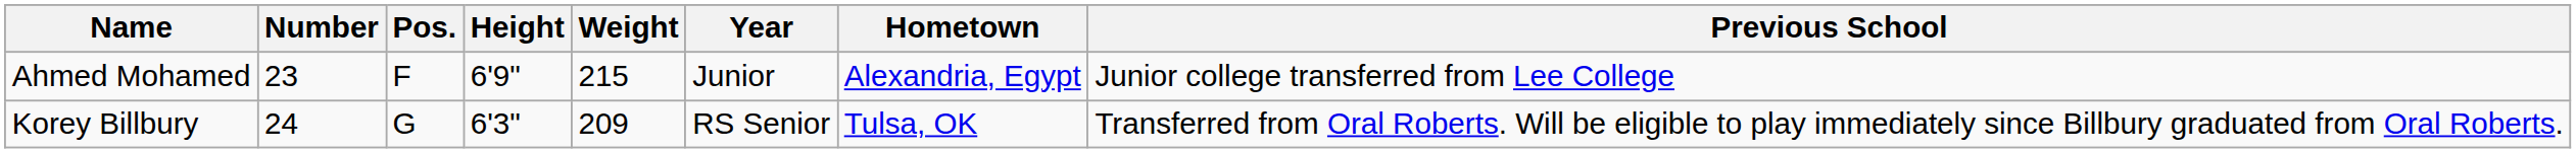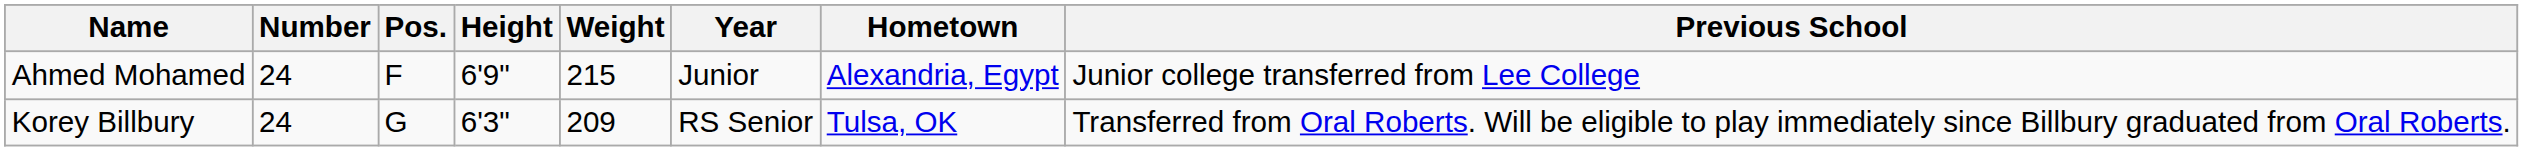 <table class="wikitable sortable" border="1">
 <tr>
 <th>Name</th>
 <th>Number</th>
 <th>Pos.</th>
 <th>Height</th>
 <th>Weight</th>
 <th>Year</th>
 <th>Hometown</th>
 <th class="unsortable">Previous School</th>
 </tr>
 <tr>
 <td>Ahmed Mohamed</td>
-<td>23</td>
+<td>24</td>
 <td>F</td>
 <td>6'9"</td>
 <td>215</td>
 <td>Junior</td>
 <td><a href='#'>Alexandria, Egypt</a></td>
 <td>Junior college transferred from <a href='#'>Lee College</a></td>
 </tr>
 <tr>
 <td>Korey Billbury</td>
 <td>24</td>
 <td>G</td>
 <td>6'3"</td>
 <td>209</td>
 <td>RS Senior</td>
 <td><a href='#'>Tulsa, OK</a></td>
 <td>Transferred from <a href='#'>Oral Roberts</a>. Will be eligible to play immediately since Billbury graduated from <a href='#'>Oral Roberts</a>.</td>
 </tr>
 </table>
